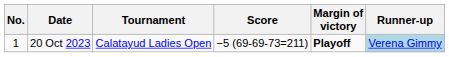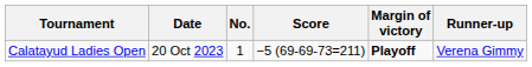 <table class=wikitable style="font-size:95%">
 <tr>
+<th>Tournament</th>
+<th>Date</th>
 <th>No.</th>
-<th>Date</th>
-<th>Tournament</th>
 <th>Score</th>
 <th>Margin of<br>victory</th>
 <th>Runner-up</th>
 </tr>
 <tr>
+<td><a href='#'>Calatayud Ladies Open</a></td>
+<td align=center>20 Oct <a href='#'>2023</a></td>
 <td align=center>1</td>
-<td align=center>20 Oct <a href='#'>2023</a></td>
-<td><a href='#'>Calatayud Ladies Open</a></td>
 <td>−5 (69-69-73=211)</td>
 <td><strong>Playoff</strong></td>
-<td style="background: lightblue;"> <a href='#'>Verena Gimmy</a></td>
+<td> <a href='#'>Verena Gimmy</a></td>
 </tr>
 </table>
